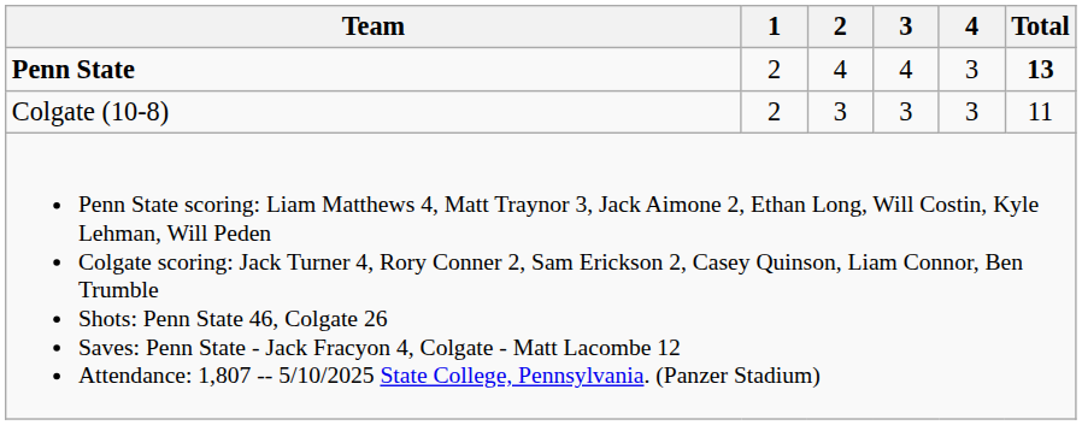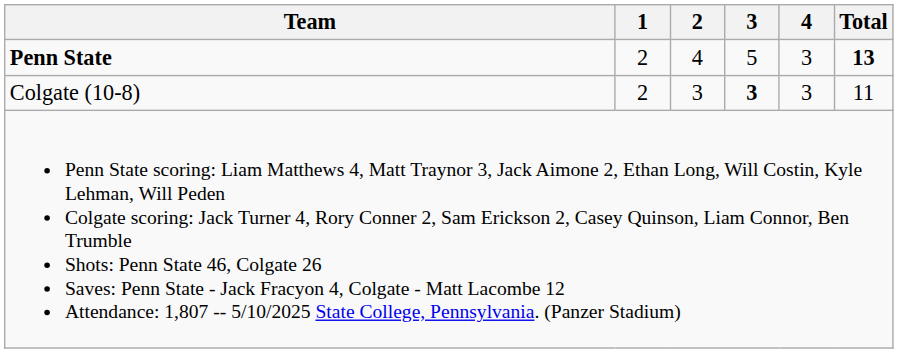 <table class="wikitable" style="text-align:center; max-width:40em">
 <tr>
 <th>Team</th>
 <th style="width:2em">1</th>
 <th style="width:2em">2</th>
 <th style="width:2em">3</th>
 <th style="width:2em">4</th>
 <th style="width:2em">Total</th>
 </tr>
 <tr>
 <td style="text-align:left"><strong>Penn State</strong></td>
 <td>2</td>
 <td>4</td>
-<td>4</td>
+<td>5</td>
 <td>3</td>
 <td><strong>13</strong></td>
 </tr>
 <tr>
 <td style="text-align:left">Colgate (10-8)</td>
 <td>2</td>
 <td>3</td>
-<td>3</td>
+<td><strong>3</strong></td>
 <td>3</td>
 <td>11</td>
 </tr>
 <tr>
 <td colspan=6 style="text-align:left; font-size:88%;"><br><ul><li>Penn State scoring: Liam Matthews 4, Matt Traynor 3, Jack Aimone 2, Ethan Long, Will Costin, Kyle Lehman, Will Peden</li><li>Colgate scoring: Jack Turner 4, Rory Conner 2, Sam Erickson 2, Casey Quinson, Liam Connor, Ben Trumble</li><li>Shots: Penn State 46, Colgate 26</li><li>Saves: Penn State - Jack Fracyon 4, Colgate - Matt Lacombe 12</li><li>Attendance: 1,807 -- 5/10/2025 <a href='#'>State College, Pennsylvania</a>. (Panzer Stadium)</li></ul></td>
 </tr>
 </table>
